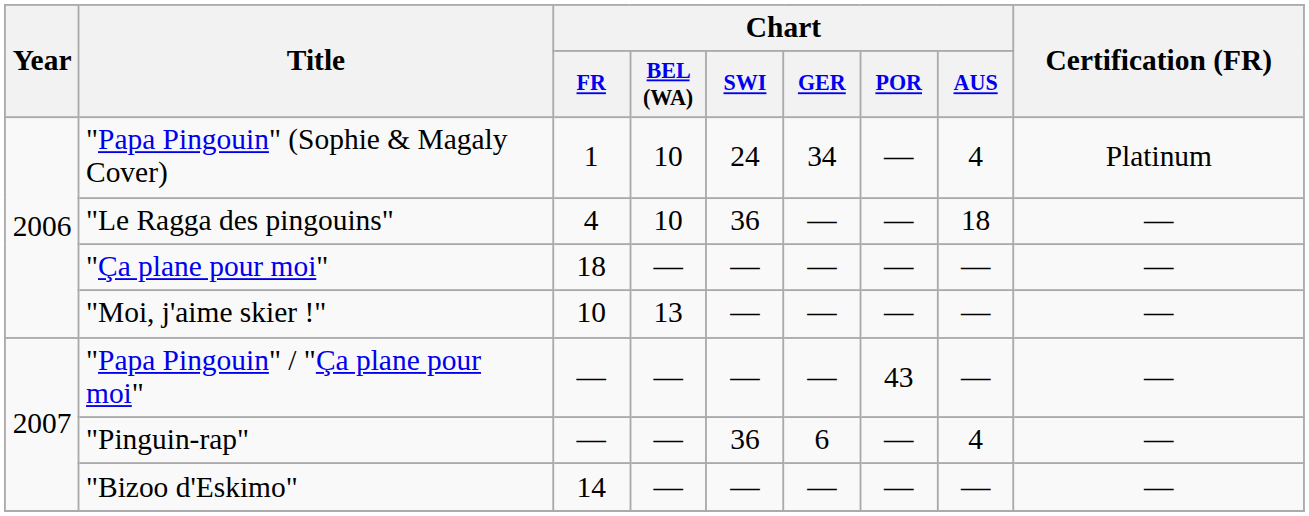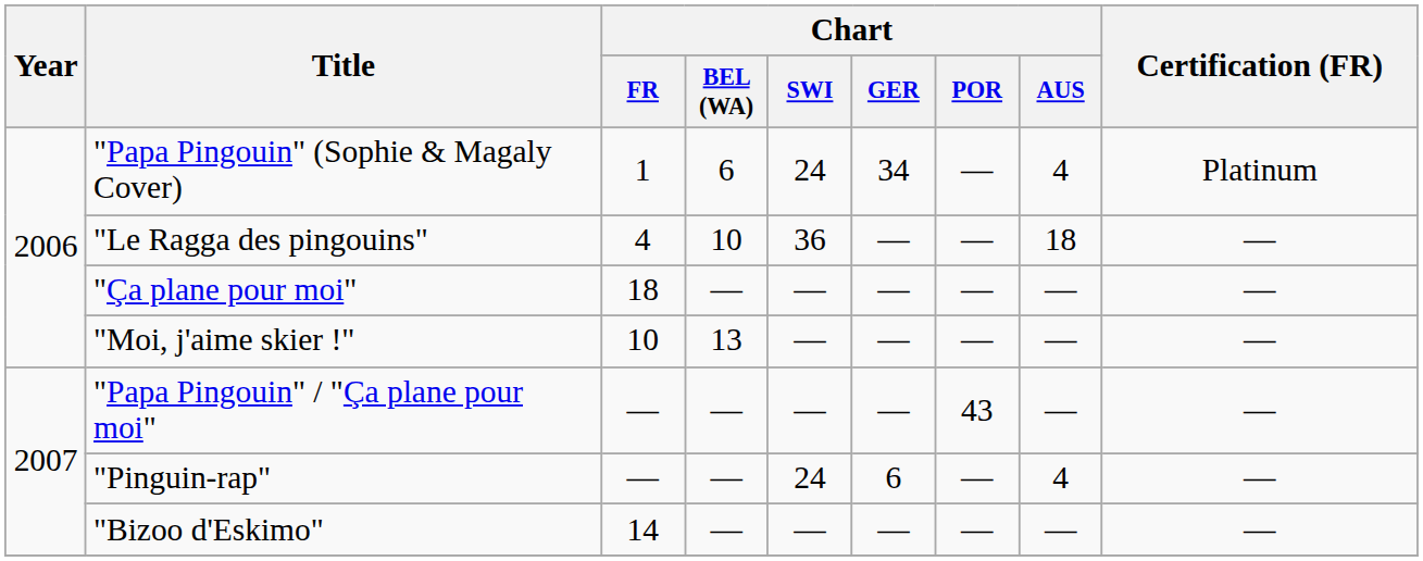 <table class="wikitable">
 <tr>
 <th rowspan="2" width="33">Year</th>
 <th rowspan="2" width="250">Title</th>
 <th colspan="6">Chart</th>
 <th rowspan="2" width="150">Certification (FR)</th>
 </tr>
 <tr>
 <th style="width:3em;font-size:75%"><a href='#'>FR</a></th>
 <th style="width:3em;font-size:75%"><a href='#'>BEL</a> (WA)</th>
 <th style="width:3em;font-size:75%"><a href='#'>SWI</a></th>
 <th style="width:3em;font-size:75%"><a href='#'>GER</a></th>
 <th style="width:3em;font-size:75%"><a href='#'>POR</a></th>
 <th style="width:3em;font-size:75%"><a href='#'>AUS</a></th>
 </tr>
 <tr>
 <td align="center" rowspan=4>2006</td>
 <td>"<a href='#'>Papa Pingouin</a>" (Sophie & Magaly Cover)   </td>
 <td align="center">1</td>
-<td align="center">10</td>
+<td align="center">6</td>
 <td align="center">24</td>
 <td align="center">34</td>
 <td align="center">—</td>
 <td align="center">4</td>
 <td align="center">Platinum</td>
 </tr>
 <tr>
 <td>"Le Ragga des pingouins" </td>
 <td align="center">4</td>
 <td align="center">10</td>
 <td align="center">36</td>
 <td align="center">—</td>
 <td align="center">—</td>
 <td align="center">18</td>
 <td align="center">—</td>
 </tr>
 <tr>
 <td>"<a href='#'>Ça plane pour moi</a>" </td>
 <td align="center">18</td>
 <td align="center">—</td>
 <td align="center">—</td>
 <td align="center">—</td>
 <td align="center">—</td>
 <td align="center">—</td>
 <td align="center">—</td>
 </tr>
 <tr>
 <td>"Moi, j'aime skier !" </td>
 <td align="center">10</td>
 <td align="center">13</td>
 <td align="center">—</td>
 <td align="center">—</td>
 <td align="center">—</td>
 <td align="center">—</td>
 <td align="center">—</td>
 </tr>
 <tr>
 <td align="center" rowspan=3>2007</td>
 <td>"<a href='#'>Papa Pingouin</a>" / "<a href='#'>Ça plane pour moi</a>" </td>
 <td align="center">—</td>
 <td align="center">—</td>
 <td align="center">—</td>
 <td align="center">—</td>
 <td align="center">43</td>
 <td align="center">—</td>
 <td align="center">—</td>
 </tr>
 <tr>
 <td>"Pinguin-rap" </td>
 <td align="center">—</td>
 <td align="center">—</td>
-<td align="center">36</td>
+<td align="center">24</td>
 <td align="center">6</td>
 <td align="center">—</td>
 <td align="center">4</td>
 <td align="center">—</td>
 </tr>
 <tr>
 <td>"Bizoo d'Eskimo" </td>
 <td align="center">14</td>
 <td align="center">—</td>
 <td align="center">—</td>
 <td align="center">—</td>
 <td align="center">—</td>
 <td align="center">—</td>
 <td align="center">—</td>
 </tr>
 <tr>
 </tr>
 </table>
